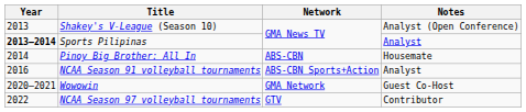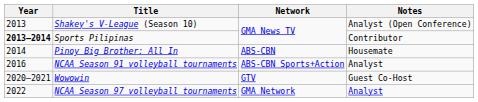 <table class="wikitable">
 <tr>
 <th>Year</th>
 <th>Title</th>
 <th>Network</th>
 <th>Notes</th>
 </tr>
 <tr>
 <td>2013</td>
 <td><em><a href='#'>Shakey's V-League</a></em>  (Season 10)</td>
 <td rowspan=2><a href='#'>GMA News TV</a></td>
 <td>Analyst (Open Conference)</td>
 </tr>
 <tr>
 <td><strong>2013–2014</strong></td>
 <td><em>Sports Pilipinas</em></td>
-<td><a href='#'>Analyst</a></td>
+<td>Contributor</td>
 </tr>
 <tr>
 <td>2014</td>
 <td><em><a href='#'>Pinoy Big Brother: All In</a></em></td>
 <td><a href='#'>ABS-CBN</a></td>
 <td>Housemate</td>
 </tr>
 <tr>
 <td>2016</td>
 <td><em><a href='#'>NCAA Season 91 volleyball tournaments</a></em></td>
 <td><a href='#'>ABS-CBN Sports+Action</a></td>
 <td>Analyst</td>
 </tr>
 <tr>
 <td>2020–2021</td>
 <td><em><a href='#'>Wowowin</a></em></td>
-<td><a href='#'>GMA Network</a></td>
+<td><a href='#'>GTV</a></td>
 <td>Guest Co-Host</td>
 </tr>
 <tr>
 <td>2022</td>
 <td><em><a href='#'>NCAA Season 97 volleyball tournaments</a></em></td>
-<td><a href='#'>GTV</a></td>
-<td>Contributor</td>
+<td><a href='#'>GMA Network</a></td>
+<td><a href='#'>Analyst</a></td>
 </tr>
 </table>
